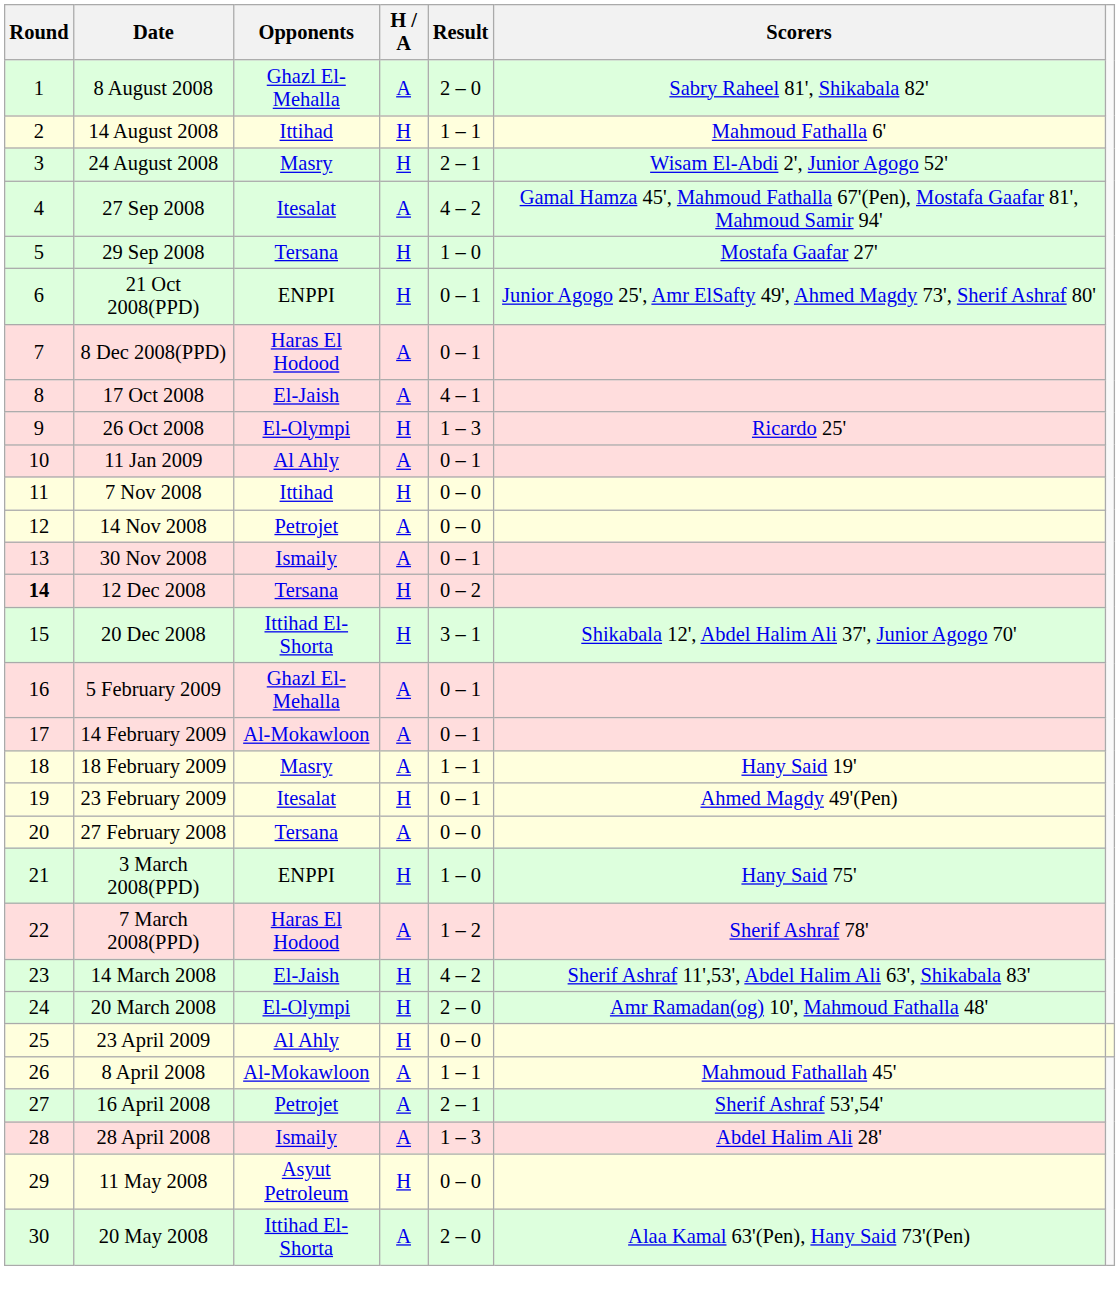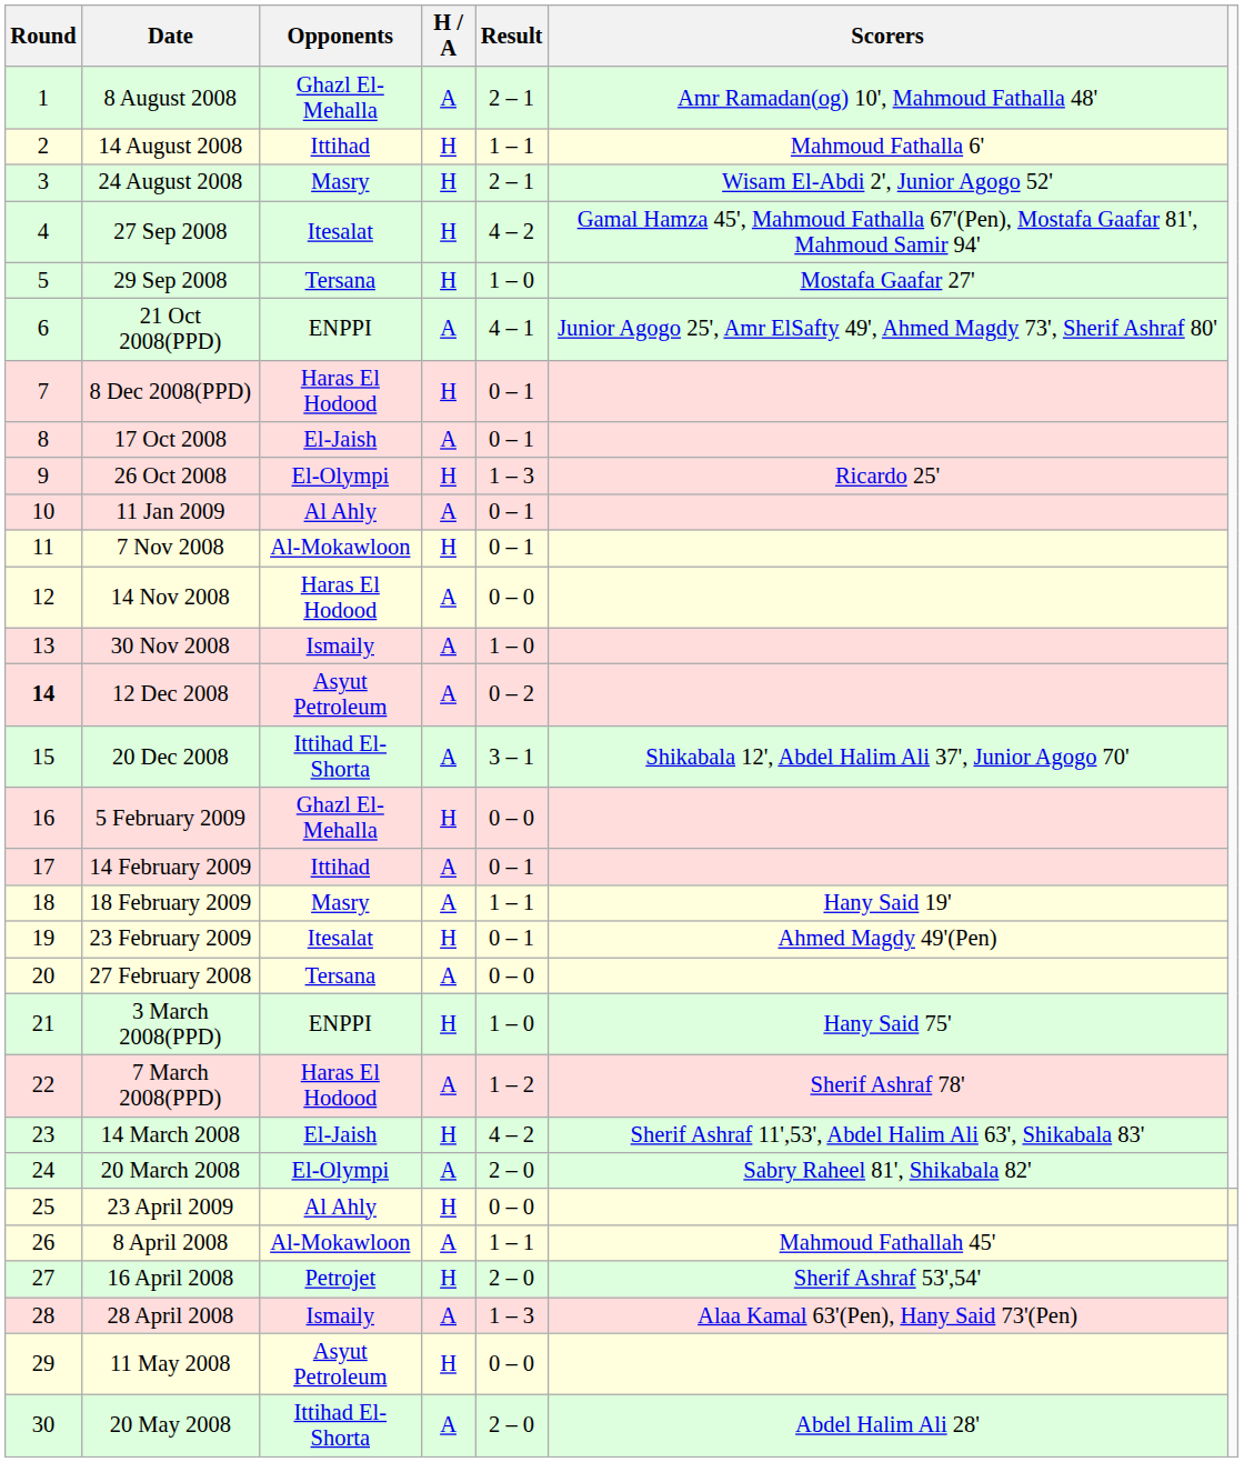 <table class="wikitable" style="text-align:center;">
 <tr>
 <th>Round</th>
 <th>Date</th>
 <th>Opponents</th>
 <th>H / A</th>
 <th>Result</th>
 <th>Scorers</th>
 </tr>
 <tr bgcolor="#ddffdd">
 <td>1</td>
 <td>8 August 2008</td>
 <td><a href='#'>Ghazl El-Mehalla</a></td>
 <td><a href='#'>A</a></td>
-<td>2 – 0</td>
-<td><a href='#'>Sabry Raheel</a> 81', <a href='#'>Shikabala</a> 82'</td>
+<td>2 – 1</td>
+<td><a href='#'>Amr Ramadan</a><a href='#'>(og)</a> 10', <a href='#'>Mahmoud Fathalla</a> 48'</td>
 </tr>
 <tr bgcolor="#ffffdd">
 <td>2</td>
 <td>14 August 2008</td>
 <td><a href='#'>Ittihad</a></td>
 <td><a href='#'>H</a></td>
 <td>1 – 1</td>
 <td><a href='#'>Mahmoud Fathalla</a> 6'</td>
 </tr>
 <tr bgcolor="#ddffdd">
 <td>3</td>
 <td>24 August 2008</td>
 <td><a href='#'>Masry</a></td>
 <td><a href='#'>H</a></td>
 <td>2 – 1</td>
 <td><a href='#'>Wisam El-Abdi</a> 2', <a href='#'>Junior Agogo</a> 52'</td>
 </tr>
 <tr bgcolor="#ddffdd">
 <td>4</td>
 <td>27 Sep 2008</td>
 <td><a href='#'>Itesalat</a></td>
-<td><a href='#'>A</a></td>
+<td><a href='#'>H</a></td>
 <td>4 – 2</td>
 <td><a href='#'>Gamal Hamza</a> 45', <a href='#'>Mahmoud Fathalla</a> 67'(Pen), <a href='#'>Mostafa Gaafar</a> 81', <a href='#'>Mahmoud Samir</a> 94'</td>
 </tr>
 <tr bgcolor="#ddffdd">
 <td>5</td>
 <td>29 Sep 2008</td>
 <td><a href='#'>Tersana</a></td>
 <td><a href='#'>H</a></td>
 <td>1 – 0</td>
 <td><a href='#'>Mostafa Gaafar</a> 27'</td>
 </tr>
 <tr bgcolor="#ddffdd">
 <td>6</td>
 <td>21 Oct 2008(PPD)</td>
 <td>ENPPI</td>
-<td><a href='#'>H</a></td>
-<td>0 – 1</td>
+<td><a href='#'>A</a></td>
+<td>4 – 1</td>
 <td><a href='#'>Junior Agogo</a> 25', <a href='#'>Amr ElSafty</a> 49', <a href='#'>Ahmed Magdy</a> 73', <a href='#'>Sherif Ashraf</a> 80'</td>
 </tr>
 <tr bgcolor="#ffdddd">
 <td>7</td>
 <td>8 Dec 2008(PPD)</td>
 <td><a href='#'>Haras El Hodood</a></td>
-<td><a href='#'>A</a></td>
+<td><a href='#'>H</a></td>
 <td>0 – 1</td>
 <td></td>
 </tr>
 <tr bgcolor="#ffdddd">
 <td>8</td>
 <td>17 Oct 2008</td>
 <td><a href='#'>El-Jaish</a></td>
 <td><a href='#'>A</a></td>
-<td>4 – 1</td>
+<td>0 – 1</td>
 <td></td>
 </tr>
 <tr bgcolor="#ffdddd">
 <td>9</td>
 <td>26 Oct 2008</td>
 <td><a href='#'>El-Olympi</a></td>
 <td><a href='#'>H</a></td>
 <td>1 – 3</td>
 <td><a href='#'>Ricardo</a> 25'</td>
 </tr>
 <tr bgcolor="#ffdddd">
 <td>10</td>
 <td>11 Jan 2009</td>
 <td><a href='#'>Al Ahly</a></td>
 <td><a href='#'>A</a></td>
 <td>0 – 1</td>
 <td></td>
 </tr>
 <tr bgcolor="#ffffdd">
 <td>11</td>
 <td>7 Nov 2008</td>
-<td><a href='#'>Ittihad</a></td>
+<td><a href='#'>Al-Mokawloon</a></td>
 <td><a href='#'>H</a></td>
-<td>0 – 0</td>
+<td>0 – 1</td>
 <td></td>
 </tr>
 <tr bgcolor="#ffffdd">
 <td>12</td>
 <td>14 Nov 2008</td>
-<td><a href='#'>Petrojet</a></td>
+<td><a href='#'>Haras El Hodood</a></td>
 <td><a href='#'>A</a></td>
 <td>0 – 0</td>
 <td></td>
 </tr>
 <tr bgcolor="#ffdddd">
 <td>13</td>
 <td>30 Nov 2008</td>
 <td><a href='#'>Ismaily</a></td>
 <td><a href='#'>A</a></td>
-<td>0 – 1</td>
+<td>1 – 0</td>
 <td></td>
 </tr>
 <tr bgcolor="#ffdddd">
 <td><strong>14</strong></td>
 <td>12 Dec 2008</td>
-<td><a href='#'>Tersana</a></td>
-<td><a href='#'>H</a></td>
+<td><a href='#'>Asyut Petroleum</a></td>
+<td><a href='#'>A</a></td>
 <td>0 – 2</td>
 <td></td>
 </tr>
 <tr bgcolor="#ddffdd">
 <td>15</td>
 <td>20 Dec 2008</td>
 <td><a href='#'>Ittihad El-Shorta</a></td>
-<td><a href='#'>H</a></td>
+<td><a href='#'>A</a></td>
 <td>3 – 1</td>
 <td><a href='#'>Shikabala</a> 12', <a href='#'>Abdel Halim Ali</a> 37', <a href='#'>Junior Agogo</a> 70'</td>
 </tr>
 <tr bgcolor="#ffdddd">
 <td>16</td>
 <td>5 February 2009</td>
 <td><a href='#'>Ghazl El-Mehalla</a></td>
-<td><a href='#'>A</a></td>
-<td>0 – 1</td>
+<td><a href='#'>H</a></td>
+<td>0 – 0</td>
 <td></td>
 </tr>
 <tr bgcolor="#ffdddd">
 <td>17</td>
 <td>14 February 2009</td>
-<td><a href='#'>Al-Mokawloon</a></td>
+<td><a href='#'>Ittihad</a></td>
 <td><a href='#'>A</a></td>
 <td>0 – 1</td>
 <td></td>
 </tr>
 <tr bgcolor="#ffffdd">
 <td>18</td>
 <td>18 February 2009</td>
 <td><a href='#'>Masry</a></td>
 <td><a href='#'>A</a></td>
 <td>1 – 1</td>
 <td><a href='#'>Hany Said</a> 19'</td>
 </tr>
 <tr bgcolor="#ffffdd">
 <td>19</td>
 <td>23 February 2009</td>
 <td><a href='#'>Itesalat</a></td>
 <td><a href='#'>H</a></td>
 <td>0 – 1</td>
 <td><a href='#'>Ahmed Magdy</a> 49'(Pen)</td>
 </tr>
 <tr bgcolor="#ffffdd">
 <td>20</td>
 <td>27 February 2008</td>
 <td><a href='#'>Tersana</a></td>
 <td><a href='#'>A</a></td>
 <td>0 – 0</td>
 <td></td>
 </tr>
 <tr bgcolor="#ddffdd">
 <td>21</td>
 <td>3 March 2008(PPD)</td>
 <td>ENPPI</td>
 <td><a href='#'>H</a></td>
 <td>1 – 0</td>
 <td><a href='#'>Hany Said</a> 75'</td>
 </tr>
 <tr bgcolor="#ffdddd">
 <td>22</td>
 <td>7 March 2008(PPD)</td>
 <td><a href='#'>Haras El Hodood</a></td>
 <td><a href='#'>A</a></td>
 <td>1 – 2</td>
 <td><a href='#'>Sherif Ashraf</a> 78'</td>
 </tr>
 <tr bgcolor="#ddffdd">
 <td>23</td>
 <td>14 March 2008</td>
 <td><a href='#'>El-Jaish</a></td>
 <td><a href='#'>H</a></td>
 <td>4 – 2</td>
 <td><a href='#'>Sherif Ashraf</a> 11',53', <a href='#'>Abdel Halim Ali</a> 63', <a href='#'>Shikabala</a> 83'</td>
 </tr>
 <tr bgcolor="#ddffdd">
 <td>24</td>
 <td>20 March 2008</td>
 <td><a href='#'>El-Olympi</a></td>
-<td><a href='#'>H</a></td>
+<td><a href='#'>A</a></td>
 <td>2 – 0</td>
-<td><a href='#'>Amr Ramadan</a><a href='#'>(og)</a> 10', <a href='#'>Mahmoud Fathalla</a> 48'</td>
+<td><a href='#'>Sabry Raheel</a> 81', <a href='#'>Shikabala</a> 82'</td>
 </tr>
 <tr bgcolor="#ffffdd">
 <td>25</td>
 <td>23 April 2009</td>
 <td><a href='#'>Al Ahly</a></td>
 <td><a href='#'>H</a></td>
 <td>0 – 0</td>
 <td></td>
 <td></td>
 </tr>
 <tr bgcolor="#ffffdd">
 <td>26</td>
 <td>8 April 2008</td>
 <td><a href='#'>Al-Mokawloon</a></td>
 <td><a href='#'>A</a></td>
 <td>1 – 1</td>
 <td><a href='#'>Mahmoud Fathallah</a> 45'</td>
 </tr>
 <tr bgcolor="#ddffdd">
 <td>27</td>
 <td>16 April 2008</td>
 <td><a href='#'>Petrojet</a></td>
-<td><a href='#'>A</a></td>
-<td>2 – 1</td>
+<td><a href='#'>H</a></td>
+<td>2 – 0</td>
 <td><a href='#'>Sherif Ashraf</a> 53',54'</td>
 </tr>
 <tr bgcolor="#ffdddd">
 <td>28</td>
 <td>28 April 2008</td>
 <td><a href='#'>Ismaily</a></td>
 <td><a href='#'>A</a></td>
 <td>1 – 3</td>
-<td><a href='#'>Abdel Halim Ali</a> 28'</td>
+<td><a href='#'>Alaa Kamal</a> 63'(Pen), <a href='#'>Hany Said</a> 73'(Pen)</td>
 </tr>
 <tr bgcolor="#ffffdd">
 <td>29</td>
 <td>11 May 2008</td>
 <td><a href='#'>Asyut Petroleum</a></td>
 <td><a href='#'>H</a></td>
 <td>0 – 0</td>
 <td></td>
 </tr>
 <tr bgcolor="#ddffdd">
 <td>30</td>
 <td>20 May 2008</td>
 <td><a href='#'>Ittihad El-Shorta</a></td>
 <td><a href='#'>A</a></td>
 <td>2 – 0</td>
-<td><a href='#'>Alaa Kamal</a> 63'(Pen), <a href='#'>Hany Said</a> 73'(Pen)</td>
+<td><a href='#'>Abdel Halim Ali</a> 28'</td>
 </tr>
 </table>
